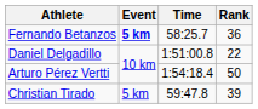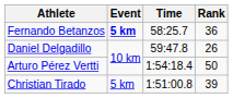 <table class="wikitable" style="font-size:90%;">
 <tr>
 <th>Athlete</th>
 <th>Event</th>
 <th>Time</th>
 <th>Rank</th>
 </tr>
 <tr align=center>
 <td align=left><a href='#'>Fernando Betanzos</a></td>
 <td align=left><strong><a href='#'>5 km</a></strong></td>
 <td>58:25.7</td>
 <td>36</td>
 </tr>
 <tr align=center>
 <td align=left><a href='#'>Daniel Delgadillo</a></td>
 <td align=left rowspan=2><a href='#'>10 km</a></td>
-<td>1:51:00.8</td>
-<td>22</td>
+<td>59:47.8</td>
+<td>26</td>
 </tr>
 <tr align=center>
 <td align=left><a href='#'>Arturo Pérez Vertti</a></td>
 <td>1:54:18.4</td>
 <td>50</td>
 </tr>
 <tr align=center>
 <td align=left><a href='#'>Christian Tirado</a></td>
 <td align=left><a href='#'>5 km</a></td>
-<td>59:47.8</td>
+<td>1:51:00.8</td>
 <td>39</td>
 </tr>
 </table>
